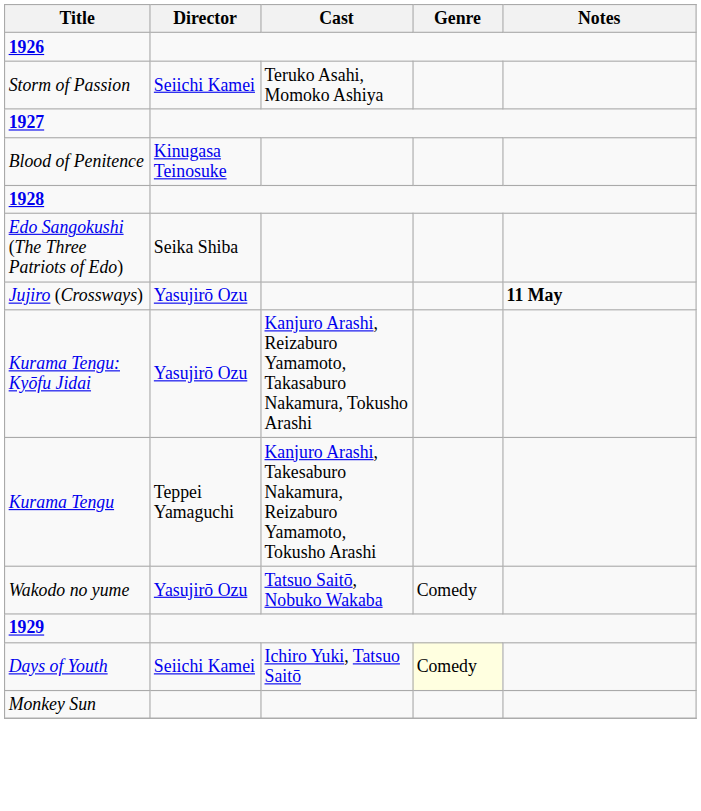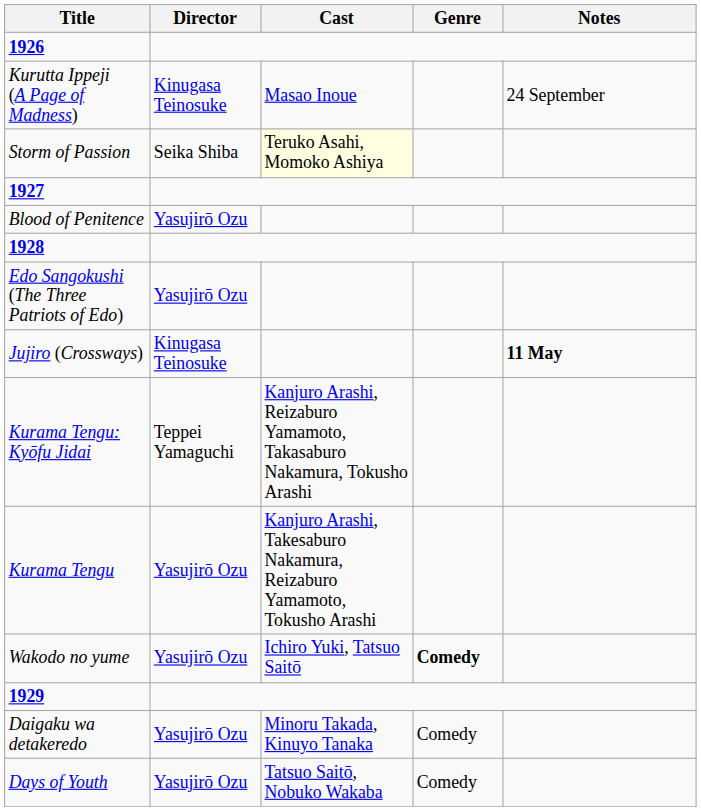 <table class="wikitable" width= "100%">
 <tr>
 <th width=21%>Title</th>
 <th width=16%>Director</th>
 <th width=22%>Cast</th>
 <th width=13%>Genre</th>
 <th width=28%>Notes</th>
 </tr>
 <tr>
 <td><strong><a href='#'>1926</a></strong></td>
 </tr>
 <tr>
+<td><em>Kurutta Ippeji</em><br>(<em><a href='#'>A Page of Madness</a></em>)</td>
+<td><a href='#'>Kinugasa Teinosuke</a></td>
+<td><a href='#'>Masao Inoue</a></td>
+<td></td>
+<td>24 September</td>
+</tr>
+<tr>
 <td><em>Storm of Passion</em></td>
-<td><a href='#'>Seiichi Kamei</a></td>
-<td>Teruko Asahi, Momoko Ashiya</td>
+<td>Seika Shiba</td>
+<td style="background: lightyellow;">Teruko Asahi, Momoko Ashiya</td>
 <td></td>
 <td></td>
 </tr>
 <tr>
 <td><strong><a href='#'>1927</a></strong></td>
 </tr>
 <tr>
 <td><em>Blood of Penitence</em></td>
-<td><a href='#'>Kinugasa Teinosuke</a></td>
+<td><a href='#'>Yasujirō Ozu</a></td>
 <td></td>
 <td></td>
 <td></td>
 </tr>
 <tr>
 <td><strong><a href='#'>1928</a></strong></td>
 </tr>
 <tr>
 <td><em><a href='#'>Edo Sangokushi</a></em> (<em>The Three Patriots of Edo</em>)</td>
-<td>Seika Shiba</td>
+<td><a href='#'>Yasujirō Ozu</a></td>
 <td></td>
 <td></td>
 <td></td>
 </tr>
 <tr>
 <td><em><a href='#'>Jujiro</a></em> (<em>Crossways</em>)</td>
-<td><a href='#'>Yasujirō Ozu</a></td>
+<td><a href='#'>Kinugasa Teinosuke</a></td>
 <td></td>
 <td></td>
 <td><strong>11 May</strong></td>
 </tr>
 <tr>
 <td><em><a href='#'>Kurama Tengu: Kyōfu Jidai</a></em></td>
-<td><a href='#'>Yasujirō Ozu</a></td>
+<td>Teppei Yamaguchi</td>
 <td><a href='#'>Kanjuro Arashi</a>, Reizaburo Yamamoto, Takasaburo Nakamura, Tokusho Arashi</td>
 <td></td>
 <td></td>
 </tr>
 <tr>
 <td><em><a href='#'>Kurama Tengu</a></em></td>
-<td>Teppei Yamaguchi</td>
+<td><a href='#'>Yasujirō Ozu</a></td>
 <td><a href='#'>Kanjuro Arashi</a>, Takesaburo Nakamura, Reizaburo Yamamoto, Tokusho Arashi</td>
 <td></td>
 <td></td>
 </tr>
 <tr>
 <td><em>Wakodo no yume</em></td>
 <td><a href='#'>Yasujirō Ozu</a></td>
-<td><a href='#'>Tatsuo Saitō</a>, <a href='#'>Nobuko Wakaba</a></td>
-<td>Comedy</td>
+<td><a href='#'>Ichiro Yuki</a>, <a href='#'>Tatsuo Saitō</a></td>
+<td><strong>Comedy</strong></td>
 <td></td>
 </tr>
 <tr>
 <td><strong><a href='#'>1929</a></strong></td>
 </tr>
 <tr>
-<td><em><a href='#'>Days of Youth</a></em></td>
-<td><a href='#'>Seiichi Kamei</a></td>
-<td><a href='#'>Ichiro Yuki</a>, <a href='#'>Tatsuo Saitō</a></td>
-<td style="background: lightyellow;">Comedy</td>
+<td><em>Daigaku wa detakeredo</em></td>
+<td><a href='#'>Yasujirō Ozu</a></td>
+<td><a href='#'>Minoru Takada</a>, <a href='#'>Kinuyo Tanaka</a></td>
+<td>Comedy</td>
 <td></td>
 </tr>
 <tr>
-<td><em>Monkey Sun</em></td>
-<td></td>
-<td></td>
-<td></td>
+<td><em><a href='#'>Days of Youth</a></em></td>
+<td><a href='#'>Yasujirō Ozu</a></td>
+<td><a href='#'>Tatsuo Saitō</a>, <a href='#'>Nobuko Wakaba</a></td>
+<td>Comedy</td>
 <td></td>
 </tr>
 <tr>
 </tr>
 </table>
